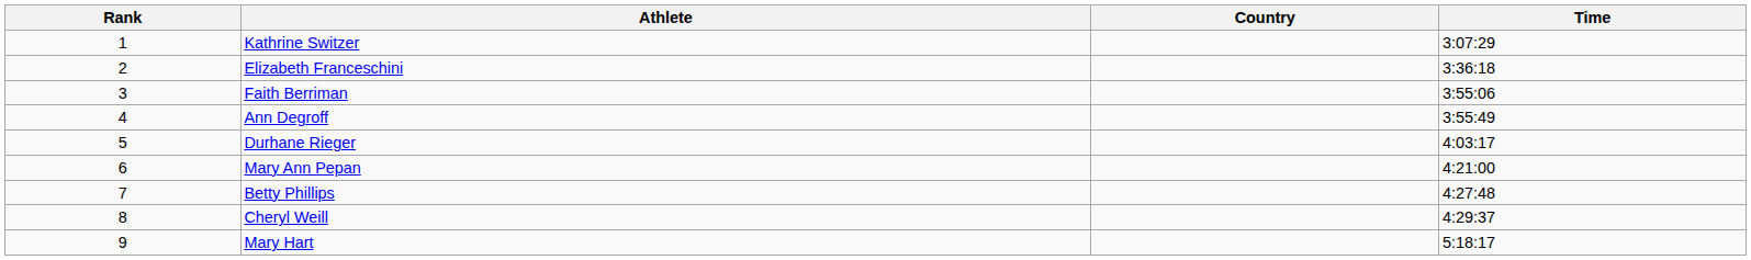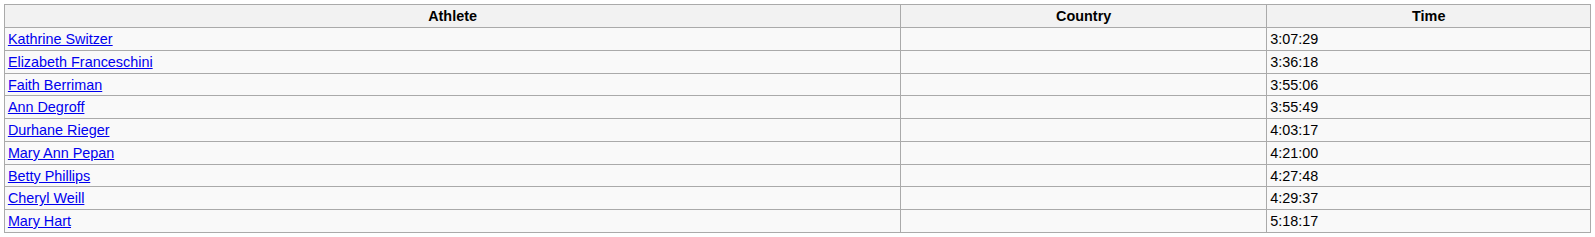 <table class="wikitable" width=80% style="font-size:90%; text-align:left;">
 <tr>
-<th>Rank</th>
 <th>Athlete</th>
 <th>Country</th>
 <th>Time</th>
 </tr>
 <tr>
-<td style="text-align:center">1</td>
 <td><a href='#'>Kathrine Switzer</a></td>
 <td></td>
 <td>3:07:29</td>
 </tr>
 <tr>
-<td style="text-align:center">2</td>
 <td><a href='#'>Elizabeth Franceschini</a></td>
 <td></td>
 <td>3:36:18</td>
 </tr>
 <tr>
-<td style="text-align:center">3</td>
 <td><a href='#'>Faith Berriman</a></td>
 <td></td>
 <td>3:55:06</td>
 </tr>
 <tr>
-<td style="text-align:center">4</td>
 <td><a href='#'>Ann Degroff</a></td>
 <td></td>
 <td>3:55:49</td>
 </tr>
 <tr>
-<td style="text-align:center">5</td>
 <td><a href='#'>Durhane Rieger</a></td>
 <td></td>
 <td>4:03:17</td>
 </tr>
 <tr>
-<td style="text-align:center">6</td>
 <td><a href='#'>Mary Ann Pepan</a></td>
 <td></td>
 <td>4:21:00</td>
 </tr>
 <tr>
-<td style="text-align:center">7</td>
 <td><a href='#'>Betty Phillips</a></td>
 <td></td>
 <td>4:27:48</td>
 </tr>
 <tr>
-<td style="text-align:center">8</td>
 <td><a href='#'>Cheryl Weill</a></td>
 <td></td>
 <td>4:29:37</td>
 </tr>
 <tr>
-<td style="text-align:center">9</td>
 <td><a href='#'>Mary Hart</a></td>
 <td></td>
 <td>5:18:17</td>
 </tr>
 </table>
